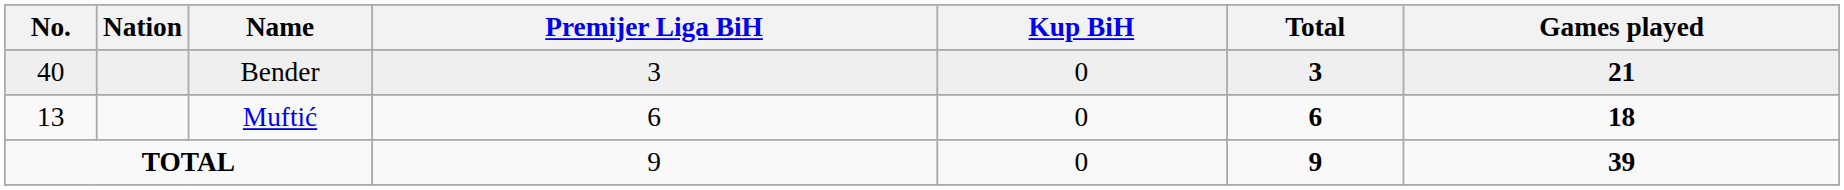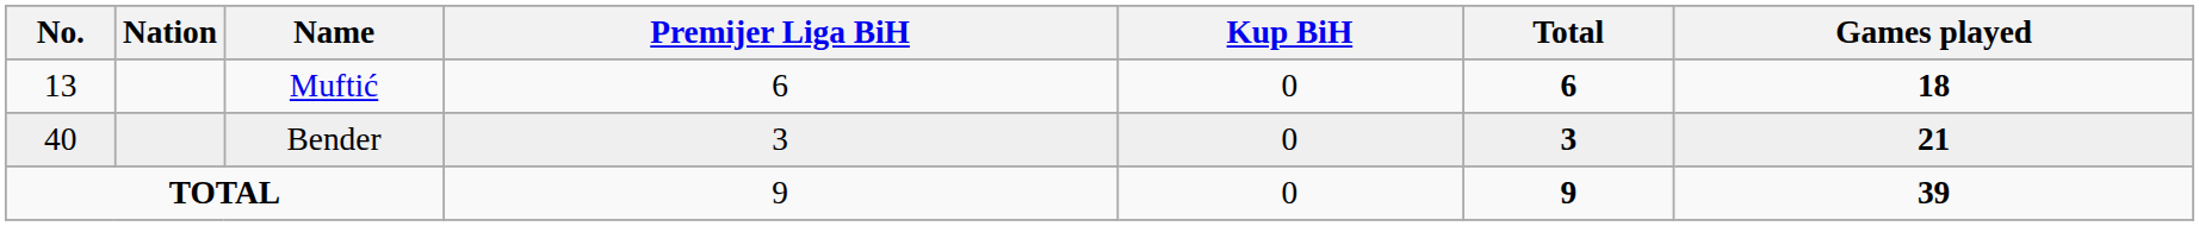 <table class="wikitable sortable" style="font-size: 95%; text-align: center;">
 <tr>
 <th width="5%"><strong>No.</strong></th>
 <th width="5%"><strong>Nation</strong></th>
 <th width="10%"><strong>Name</strong></th>
 <th><a href='#'>Premijer Liga BiH</a></th>
 <th><a href='#'>Kup BiH</a></th>
 <th>Total</th>
 <th>Games played</th>
+</tr>
+<tr>
+<td>13</td>
+<td></td>
+<td><a href='#'>Muftić</a></td>
+<td>6 </td>
+<td>0 </td>
+<td><strong>6</strong> </td>
+<td><strong>18</strong> </td>
 </tr>
 <tr bgcolor="#EFEFEF">
 <td>40</td>
 <td></td>
 <td>Bender</td>
 <td>3 </td>
 <td>0 </td>
 <td><strong>3</strong> </td>
 <td><strong>21</strong> </td>
 </tr>
 <tr>
-<td>13</td>
-<td></td>
-<td><a href='#'>Muftić</a></td>
-<td>6 </td>
-<td>0 </td>
-<td><strong>6</strong> </td>
-<td><strong>18</strong> </td>
-</tr>
-<tr>
 <td colspan=3><strong>TOTAL</strong></td>
 <td>9 </td>
 <td>0 </td>
 <td><strong>9</strong> </td>
 <td><strong>39</strong> </td>
 </tr>
 </table>
